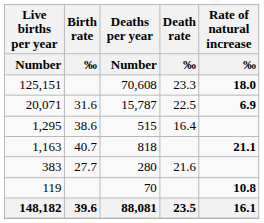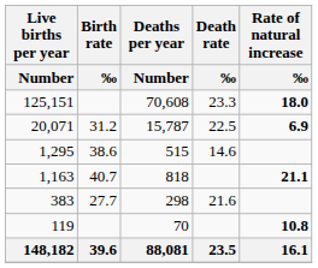 <table class="wikitable sortable static-row-numbers">
 <tr>
 <th style="width:50pt;"><span> Live births per year </span></th>
 <th style="width:27pt;"><span>Birth rate</span></th>
 <th style="width:50pt;"><span>Deaths per year</span></th>
 <th style="width:27pt;"><span>Death rate</span></th>
 <th style="width:50pt;"><span>Rate of natural increase</span></th>
 </tr>
 <tr class="static-row-header">
 <th style="text-align: right;"><span>Number</span></th>
 <th style="text-align: right;"><span>‰</span></th>
 <th style="text-align: right;"><span>Number</span></th>
 <th style="text-align: right;"><span>‰</span></th>
 <th style="text-align: right;"><span>‰</span></th>
 </tr>
 <tr>
 <td style="text-align: right;"><span>125,151</span></td>
 <td style="text-align: right;"><span><strong></strong></span></td>
 <td style="text-align: right;"><span>70,608</span></td>
 <td style="text-align: right;"><span>23.3</span></td>
 <td style="text-align: right;"><span><strong>18.0</strong></span></td>
 </tr>
 <tr>
 <td style="text-align: right;"><span>20,071</span></td>
-<td style="text-align: right;"><span>31.6</span></td>
+<td style="text-align: right;"><span>31.2</span></td>
 <td style="text-align: right;"><span>15,787</span></td>
 <td style="text-align: right;"><span>22.5</span></td>
 <td style="text-align: right;"><span><strong>6.9</strong></span></td>
 </tr>
 <tr>
 <td style="text-align: right;"><span>1,295</span></td>
 <td style="text-align: right;"><span>38.6</span></td>
 <td style="text-align: right;"><span>515</span></td>
-<td style="text-align: right;"><span>16.4</span></td>
+<td style="text-align: right;"><span>14.6</span></td>
 <td style="text-align: right;"><span> </span></td>
 </tr>
 <tr>
 <td style="text-align: right;"><span>1,163</span></td>
 <td style="text-align: right;"><span>40.7</span></td>
 <td style="text-align: right;"><span>818</span></td>
 <td style="text-align: right;"><span><strong> </strong></span></td>
 <td style="text-align: right;"><span><strong>21.1</strong></span></td>
 </tr>
 <tr>
 <td style="text-align: right;"><span>383</span></td>
 <td style="text-align: right;"><span>27.7</span></td>
-<td style="text-align: right;"><span>280</span></td>
+<td style="text-align: right;"><span>298</span></td>
 <td style="text-align: right;"><span>21.6</span></td>
 <td style="text-align: right;"><span> </span></td>
 </tr>
 <tr>
 <td style="text-align: right;"><span>119</span></td>
 <td style="text-align: right;"><span><strong></strong></span></td>
 <td style="text-align: right;"><span>70</span></td>
 <td style="text-align: right;"><span><strong></strong></span></td>
 <td style="text-align: right;"><span><strong>10.8</strong></span></td>
 </tr>
 <tr>
 <th style="text-align: right;">148,182</th>
 <th style="text-align: right;">39.6</th>
 <th style="text-align: right;">88,081</th>
 <th style="text-align: right;">23.5</th>
 <th style="text-align: right;">16.1</th>
 </tr>
 <tr>
 </tr>
 </table>
